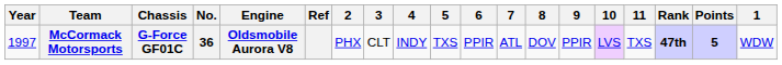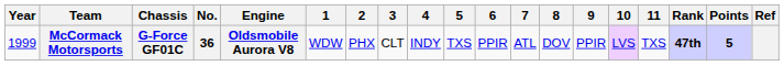 <table class="wikitable" style="text-align:center; font-size:90%">
 <tr>
 <th>Year</th>
 <th>Team</th>
 <th>Chassis</th>
 <th>No.</th>
 <th>Engine</th>
-<th>Ref</th>
+<th>1</th>
 <th>2</th>
 <th>3</th>
 <th>4</th>
 <th>5</th>
 <th>6</th>
 <th>7</th>
 <th>8</th>
 <th>9</th>
 <th>10</th>
 <th>11</th>
 <th>Rank</th>
 <th>Points</th>
-<th>1</th>
+<th>Ref</th>
 </tr>
 <tr>
-<td><a href='#'>1997</a></td>
+<td><a href='#'>1999</a></td>
 <th><a href='#'>McCormack Motorsports</a></th>
 <th><a href='#'>G-Force</a> GF01C</th>
 <th>36</th>
 <th><a href='#'>Oldsmobile</a> Aurora V8</th>
-<th></th>
+<td><a href='#'>WDW</a></td>
 <td><a href='#'>PHX</a></td>
 <td>CLT</td>
 <td><a href='#'>INDY</a></td>
 <td><a href='#'>TXS</a></td>
 <td><a href='#'>PPIR</a></td>
 <td><a href='#'>ATL</a></td>
 <td><a href='#'>DOV</a></td>
 <td><a href='#'>PPIR</a></td>
 <td style="background:#EFCFFF;"><a href='#'>LVS</a><br></td>
 <td><a href='#'>TXS</a></td>
 <th style="background:#CFCFFF;">47th</th>
 <th style="background:#CFCFFF;">5</th>
-<td><a href='#'>WDW</a></td>
+<th></th>
 </tr>
 </table>
